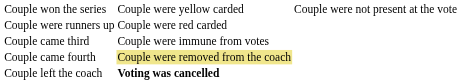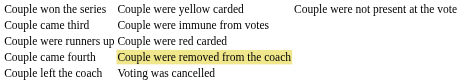 <table>
 <tr>
 <td> Couple won the series</td>
 <td> Couple were yellow carded</td>
 <td> Couple were not present at the vote</td>
 </tr>
 <tr>
-<td> Couple were runners up</td>
-<td> Couple were red carded</td>
+<td> Couple came third</td>
+<td> Couple were immune from votes</td>
 <td></td>
 </tr>
 <tr>
-<td> Couple came third</td>
-<td> Couple were immune from votes</td>
+<td> Couple were runners up</td>
+<td> Couple were red carded</td>
 <td></td>
 </tr>
 <tr>
 <td> Couple came fourth</td>
 <td style="background: khaki;"> Couple were removed from the coach</td>
 <td></td>
 </tr>
 <tr>
 <td> Couple left the coach</td>
-<td><strong> Voting was cancelled</strong></td>
+<td> Voting was cancelled</td>
 </tr>
 </table>
